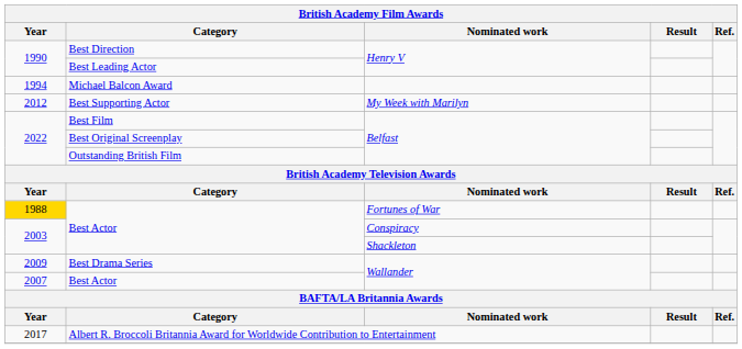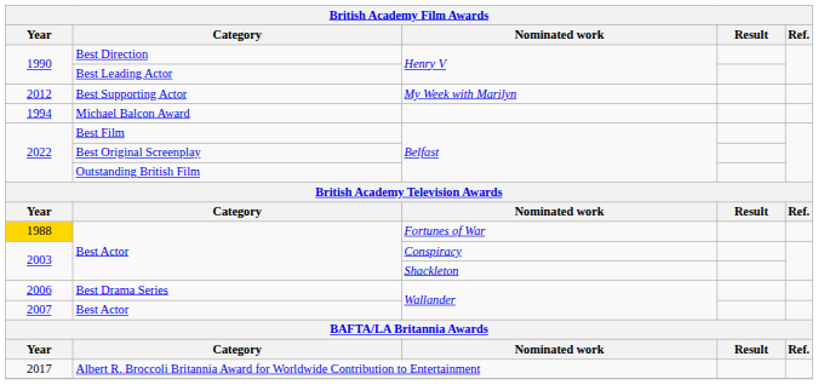 <table class=wikitable>
 <tr>
 <th colspan=5><a href='#'>British Academy Film Awards</a></th>
 </tr>
 <tr>
 <th scope="col" style="width:5em;">Year</th>
 <th scope="col" style="width:26em;">Category</th>
 <th scope="col" style="width:25em;">Nominated work</th>
 <th scope="col" style="width:5em;">Result</th>
 <th>Ref.</th>
 </tr>
 <tr>
 <td style="text-align:center;", rowspan="2"><a href='#'>1990</a></td>
 <td><a href='#'>Best Direction</a></td>
 <td rowspan="2"><em><a href='#'>Henry V</a></em></td>
 <td></td>
 <td style="text-align:center;", rowspan=2></td>
 </tr>
 <tr>
 <td><a href='#'>Best Leading Actor</a></td>
 <td></td>
 </tr>
 <tr>
-<td style="text-align:center;"><a href='#'>1994</a></td>
-<td><a href='#'>Michael Balcon Award</a></td>
-<td></td>
+<td style="text-align:center;"><a href='#'>2012</a></td>
+<td><a href='#'>Best Supporting Actor</a></td>
+<td><em><a href='#'>My Week with Marilyn</a></em></td>
 <td></td>
 <td style="text-align:center;"></td>
 </tr>
 <tr>
-<td style="text-align:center;"><a href='#'>2012</a></td>
-<td><a href='#'>Best Supporting Actor</a></td>
-<td><em><a href='#'>My Week with Marilyn</a></em></td>
+<td style="text-align:center;"><a href='#'>1994</a></td>
+<td><a href='#'>Michael Balcon Award</a></td>
+<td></td>
 <td></td>
 <td style="text-align:center;"></td>
 </tr>
 <tr>
 <td style="text-align:center;", rowspan="3"><a href='#'>2022</a></td>
 <td><a href='#'>Best Film</a></td>
 <td rowspan="3"><em><a href='#'>Belfast</a></em></td>
 <td></td>
 <td style="text-align:center;", rowspan="3"></td>
 </tr>
 <tr>
 <td><a href='#'>Best Original Screenplay</a></td>
 <td></td>
 </tr>
 <tr>
 <td><a href='#'>Outstanding British Film</a></td>
 <td></td>
 </tr>
 <tr>
 <th colspan=5><a href='#'>British Academy Television Awards</a></th>
 </tr>
 <tr>
 <th ! scope="col" style="width:5em;">Year</th>
 <th scope="col" style="width:26em;">Category</th>
 <th scope="col" style="width:25em;">Nominated work</th>
 <th scope="col" style="width:5em;">Result</th>
 <th>Ref.</th>
 </tr>
 <tr>
 <td style="background: gold; text-align:center;">1988</td>
 <td rowspan="3"><a href='#'>Best Actor</a></td>
 <td><em><a href='#'>Fortunes of War</a></em></td>
 <td></td>
 <td style="text-align:center;"></td>
 </tr>
 <tr>
 <td style="text-align:center;", rowspan="2"><a href='#'>2003</a></td>
 <td><em><a href='#'>Conspiracy</a></em></td>
 <td></td>
 <td style="text-align:center;", rowspan="2"></td>
 </tr>
 <tr>
 <td><em><a href='#'>Shackleton</a></em></td>
 <td></td>
 </tr>
 <tr>
-<td style="text-align:center;"><a href='#'>2009</a></td>
+<td style="text-align:center;"><a href='#'>2006</a></td>
 <td><a href='#'>Best Drama Series</a></td>
 <td rowspan="2"><em><a href='#'>Wallander</a></em></td>
 <td></td>
 <td style="text-align:center;"></td>
 </tr>
 <tr>
 <td style="text-align:center;"><a href='#'>2007</a></td>
 <td><a href='#'>Best Actor</a></td>
 <td></td>
 <td style="text-align:center;"></td>
 </tr>
 <tr>
 <th colspan=5><a href='#'>BAFTA/LA Britannia Awards</a></th>
 </tr>
 <tr>
 <th scope="col" style="width:5em;">Year</th>
 <th scope="col" style="width:26em;">Category</th>
 <th scope="col" style="width:25em;">Nominated work</th>
 <th scope="col" style="width:5em;">Result</th>
 <th>Ref.</th>
 </tr>
 <tr>
 <td style="text-align:center;">2017</td>
 <td colspan=2><a href='#'>Albert R. Broccoli Britannia Award for Worldwide Contribution to Entertainment</a></td>
 <td></td>
 <td style="text-align:center;"></td>
 </tr>
 <tr>
 </tr>
 </table>
